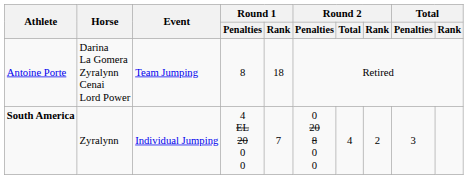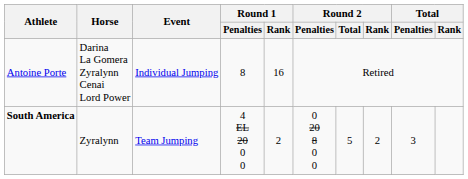 <table class="wikitable" border="1" style="font-size:90%">
 <tr>
 <th rowspan=2>Athlete</th>
 <th rowspan=2>Horse</th>
 <th rowspan=2>Event</th>
 <th colspan=2>Round 1</th>
 <th colspan=3>Round 2</th>
 <th colspan=2>Total</th>
 </tr>
 <tr style="font-size:95%">
 <th>Penalties</th>
 <th>Rank</th>
 <th>Penalties</th>
 <th>Total</th>
 <th>Rank</th>
 <th>Penalties</th>
 <th>Rank</th>
 </tr>
 <tr align=center>
 <td align=left><a href='#'>Antoine Porte</a></td>
 <td align=left valign=bottom>Darina<br>La Gomera<br>Zyralynn<br>Cenai<br>Lord Power</td>
-<td align=left><a href='#'>Team Jumping</a></td>
+<td align=left><a href='#'>Individual Jumping</a></td>
 <td>8</td>
-<td>18</td>
+<td>16</td>
 <td colspan=5>Retired</td>
 </tr>
 <tr align=center>
 <td align=left><strong>South America</strong><br><br><br><br><br></td>
 <td align=left>Zyralynn</td>
-<td align=left><a href='#'>Individual Jumping</a></td>
+<td align=left><a href='#'>Team Jumping</a></td>
 <td valign=bottom>4<br><s>EL</s><br><s>20</s><br>0<br>0</td>
-<td>7</td>
+<td>2</td>
 <td valign=bottom>0<br><s>20</s><br><s>8</s><br>0<br>0</td>
-<td>4</td>
+<td>5</td>
 <td>2</td>
 <td>3</td>
 <td></td>
 </tr>
 </table>
